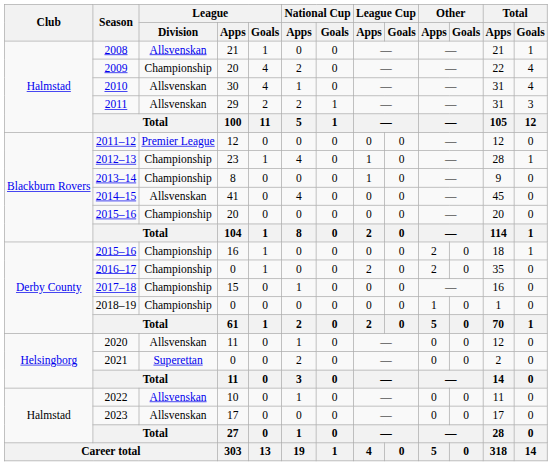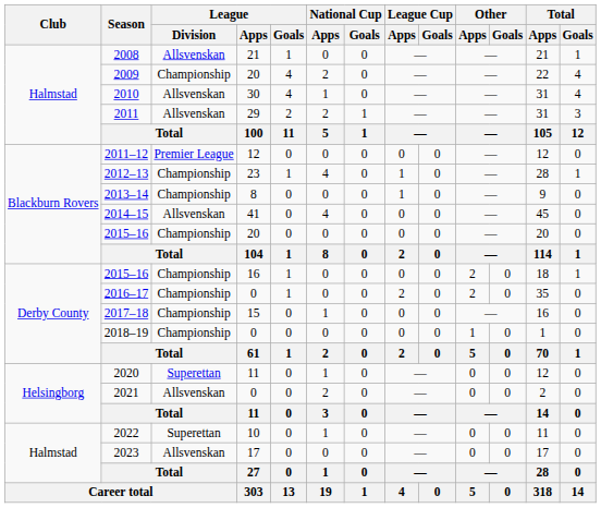 <table class="wikitable" style="text-align: center;">
 <tr>
 <th rowspan="2">Club</th>
 <th rowspan="2">Season</th>
 <th colspan="3">League</th>
 <th colspan="2">National Cup</th>
 <th colspan="2">League Cup</th>
 <th colspan="2">Other</th>
 <th colspan="2">Total</th>
 </tr>
 <tr>
 <th>Division</th>
 <th>Apps</th>
 <th>Goals</th>
 <th>Apps</th>
 <th>Goals</th>
 <th>Apps</th>
 <th>Goals</th>
 <th>Apps</th>
 <th>Goals</th>
 <th>Apps</th>
 <th>Goals</th>
 </tr>
 <tr>
 <td rowspan="5"><a href='#'>Halmstad</a></td>
 <td><a href='#'>2008</a></td>
 <td><a href='#'>Allsvenskan</a></td>
 <td>21</td>
 <td>1</td>
 <td>0</td>
 <td>0</td>
 <td colspan="2">—</td>
 <td colspan="2">—</td>
 <td>21</td>
 <td>1</td>
 </tr>
 <tr>
 <td><a href='#'>2009</a></td>
 <td>Championship</td>
 <td>20</td>
 <td>4</td>
 <td>2</td>
 <td>0</td>
 <td colspan="2">—</td>
 <td colspan="2">—</td>
 <td>22</td>
 <td>4</td>
 </tr>
 <tr>
 <td><a href='#'>2010</a></td>
 <td>Allsvenskan</td>
 <td>30</td>
 <td>4</td>
 <td>1</td>
 <td>0</td>
 <td colspan="2">—</td>
 <td colspan="2">—</td>
 <td>31</td>
 <td>4</td>
 </tr>
 <tr>
 <td><a href='#'>2011</a></td>
 <td>Allsvenskan</td>
 <td>29</td>
 <td>2</td>
 <td>2</td>
 <td>1</td>
 <td colspan="2">—</td>
 <td colspan="2">—</td>
 <td>31</td>
 <td>3</td>
 </tr>
 <tr>
 <th colspan="2">Total</th>
 <th>100</th>
 <th>11</th>
 <th>5</th>
 <th>1</th>
 <th colspan="2">—</th>
 <th colspan="2">—</th>
 <th>105</th>
 <th>12</th>
 </tr>
 <tr>
 <td rowspan="6"><a href='#'>Blackburn Rovers</a></td>
 <td><a href='#'>2011–12</a></td>
 <td><a href='#'>Premier League</a></td>
 <td>12</td>
 <td>0</td>
 <td>0</td>
 <td>0</td>
 <td>0</td>
 <td>0</td>
 <td colspan="2">—</td>
 <td>12</td>
 <td>0</td>
 </tr>
 <tr>
 <td><a href='#'>2012–13</a></td>
 <td>Championship</td>
 <td>23</td>
 <td>1</td>
 <td>4</td>
 <td>0</td>
 <td>1</td>
 <td>0</td>
 <td colspan="2">—</td>
 <td>28</td>
 <td>1</td>
 </tr>
 <tr>
 <td><a href='#'>2013–14</a></td>
 <td>Championship</td>
 <td>8</td>
 <td>0</td>
 <td>0</td>
 <td>0</td>
 <td>1</td>
 <td>0</td>
 <td colspan="2">—</td>
 <td>9</td>
 <td>0</td>
 </tr>
 <tr>
 <td><a href='#'>2014–15</a></td>
 <td>Allsvenskan</td>
 <td>41</td>
 <td>0</td>
 <td>4</td>
 <td>0</td>
 <td>0</td>
 <td>0</td>
 <td colspan="2">—</td>
 <td>45</td>
 <td>0</td>
 </tr>
 <tr>
 <td><a href='#'>2015–16</a></td>
 <td>Championship</td>
 <td>20</td>
 <td>0</td>
 <td>0</td>
 <td>0</td>
 <td>0</td>
 <td>0</td>
 <td colspan="2">—</td>
 <td>20</td>
 <td>0</td>
 </tr>
 <tr>
 <th colspan="2">Total</th>
 <th>104</th>
 <th>1</th>
 <th>8</th>
 <th>0</th>
 <th>2</th>
 <th>0</th>
 <th colspan="2">—</th>
 <th>114</th>
 <th>1</th>
 </tr>
 <tr>
 <td rowspan="5"><a href='#'>Derby County</a></td>
 <td><a href='#'>2015–16</a></td>
 <td>Championship</td>
 <td>16</td>
 <td>1</td>
 <td>0</td>
 <td>0</td>
 <td>0</td>
 <td>0</td>
 <td>2</td>
 <td>0</td>
 <td>18</td>
 <td>1</td>
 </tr>
 <tr>
 <td><a href='#'>2016–17</a></td>
 <td>Championship</td>
 <td 30>0</td>
 <td>1</td>
 <td>0</td>
 <td>0</td>
 <td>2</td>
 <td>0</td>
 <td>2</td>
 <td>0</td>
 <td>35</td>
 <td>0</td>
 </tr>
 <tr>
 <td><a href='#'>2017–18</a></td>
 <td>Championship</td>
 <td>15</td>
 <td>0</td>
 <td>1</td>
 <td>0</td>
 <td>0</td>
 <td>0</td>
 <td colspan="2">—</td>
 <td>16</td>
 <td>0</td>
 </tr>
 <tr>
 <td>2018–19</td>
 <td>Championship</td>
 <td>0</td>
 <td>0</td>
 <td>0</td>
 <td>0</td>
 <td>0</td>
 <td>0</td>
 <td>1</td>
 <td>0</td>
 <td>1</td>
 <td>0</td>
 </tr>
 <tr>
 <th colspan="2">Total</th>
 <th>61</th>
 <th>1</th>
 <th>2</th>
 <th>0</th>
 <th>2</th>
 <th>0</th>
 <th>5</th>
 <th>0</th>
 <th>70</th>
 <th>1</th>
 </tr>
 <tr>
 <td rowspan="3"><a href='#'>Helsingborg</a></td>
 <td>2020</td>
-<td>Allsvenskan</td>
+<td><a href='#'>Superettan</a></td>
 <td>11</td>
 <td>0</td>
 <td>1</td>
 <td>0</td>
 <td colspan="2">—</td>
 <td>0</td>
 <td>0</td>
 <td>12</td>
 <td>0</td>
 </tr>
 <tr>
 <td>2021</td>
-<td><a href='#'>Superettan</a></td>
+<td>Allsvenskan</td>
 <td>0</td>
 <td>0</td>
 <td>2</td>
 <td>0</td>
 <td colspan="2">—</td>
 <td>0</td>
 <td>0</td>
 <td>2</td>
 <td>0</td>
 </tr>
 <tr>
 <th colspan="2">Total</th>
 <th>11</th>
 <th>0</th>
 <th>3</th>
 <th>0</th>
 <th colspan="2">—</th>
 <th colspan="2">—</th>
 <th>14</th>
 <th>0</th>
 </tr>
 <tr>
 <td rowspan="3">Halmstad</td>
 <td>2022</td>
-<td><a href='#'>Allsvenskan</a></td>
+<td>Superettan</td>
 <td>10</td>
 <td>0</td>
 <td>1</td>
 <td>0</td>
 <td colspan="2">—</td>
 <td>0</td>
 <td>0</td>
 <td>11</td>
 <td>0</td>
 </tr>
 <tr>
 <td>2023</td>
 <td>Allsvenskan</td>
 <td>17</td>
 <td>0</td>
 <td>0</td>
 <td>0</td>
 <td colspan="2">—</td>
 <td>0</td>
 <td>0</td>
 <td>17</td>
 <td>0</td>
 </tr>
 <tr>
 <th colspan="2">Total</th>
 <th>27</th>
 <th>0</th>
 <th>1</th>
 <th>0</th>
 <th colspan="2">—</th>
 <th colspan="2">—</th>
 <th>28</th>
 <th>0</th>
 </tr>
 <tr>
 <th colspan="3">Career total</th>
 <th>303</th>
 <th>13</th>
 <th>19</th>
 <th>1</th>
 <th>4</th>
 <th>0</th>
 <th>5</th>
 <th>0</th>
 <th>318</th>
 <th>14</th>
 </tr>
 </table>
